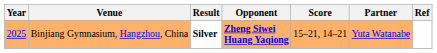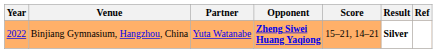 <table class="sortable wikitable" style="font-size: 90%;">
 <tr>
 <th>Year</th>
 <th>Venue</th>
-<th>Result</th>
+<th>Partner</th>
 <th>Opponent</th>
 <th>Score</th>
-<th>Partner</th>
+<th>Result</th>
 <th>Ref</th>
 </tr>
 <tr style="background:#FFB069">
-<td align="center"><a href='#'>2025</a></td>
+<td align="center"><a href='#'>2022</a></td>
 <td align="left">Binjiang Gymnasium, <a href='#'>Hangzhou</a>, China</td>
-<td style="text-align:left; background:white"> <strong>Silver</strong></td>
+<td align="left"> <a href='#'>Yuta Watanabe</a></td>
 <td align="left"><strong> <a href='#'>Zheng Siwei</a><br> <a href='#'>Huang Yaqiong</a></strong></td>
 <td align="left">15–21, 14–21</td>
-<td align="left"> <a href='#'>Yuta Watanabe</a></td>
+<td style="text-align:left; background:white"> <strong>Silver</strong></td>
 <td style="text-align:center; background:white"></td>
 </tr>
 </table>
